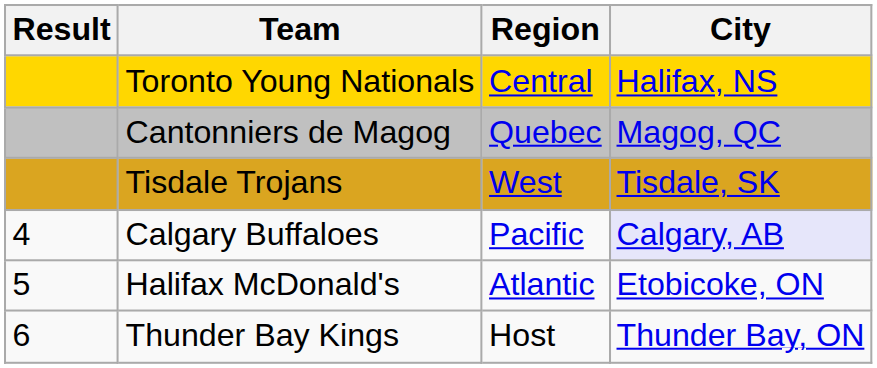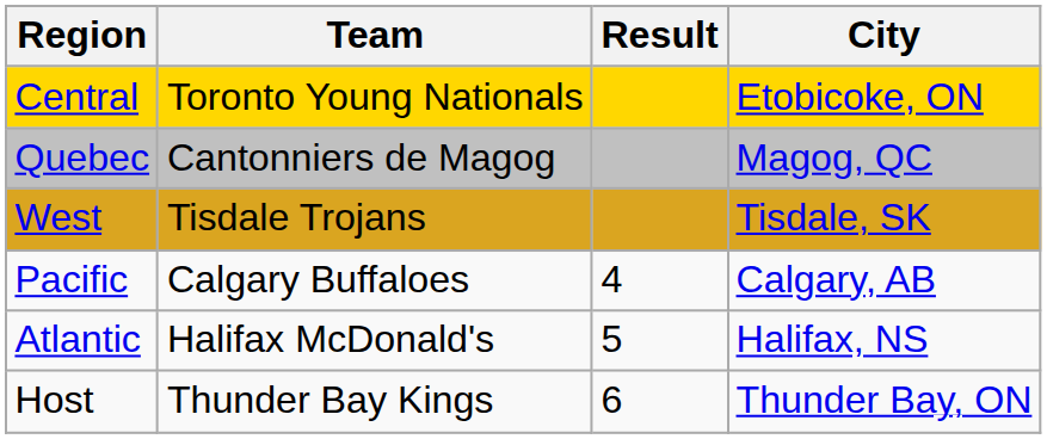 <table class="wikitable">
 <tr>
+<th>Region</th>
+<th>Team</th>
 <th>Result</th>
-<th>Team</th>
-<th>Region</th>
 <th>City</th>
 </tr>
 <tr bgcolor="gold">
+<td><a href='#'>Central</a></td>
+<td>Toronto Young Nationals</td>
 <td></td>
-<td>Toronto Young Nationals</td>
-<td><a href='#'>Central</a></td>
-<td><a href='#'>Halifax, NS</a></td>
+<td><a href='#'>Etobicoke, ON</a></td>
 </tr>
 <tr bgcolor="silver">
+<td><a href='#'>Quebec</a></td>
+<td>Cantonniers de Magog</td>
 <td></td>
-<td>Cantonniers de Magog</td>
-<td><a href='#'>Quebec</a></td>
 <td><a href='#'>Magog, QC</a></td>
 </tr>
 <tr bgcolor="goldenrod">
+<td><a href='#'>West</a></td>
+<td>Tisdale Trojans</td>
 <td></td>
-<td>Tisdale Trojans</td>
-<td><a href='#'>West</a></td>
 <td><a href='#'>Tisdale, SK</a></td>
 </tr>
 <tr>
+<td><a href='#'>Pacific</a></td>
+<td>Calgary Buffaloes</td>
 <td>4</td>
-<td>Calgary Buffaloes</td>
-<td><a href='#'>Pacific</a></td>
-<td style="background: lavender;"><a href='#'>Calgary, AB</a></td>
+<td><a href='#'>Calgary, AB</a></td>
 </tr>
 <tr>
+<td><a href='#'>Atlantic</a></td>
+<td>Halifax McDonald's</td>
 <td>5</td>
-<td>Halifax McDonald's</td>
-<td><a href='#'>Atlantic</a></td>
-<td><a href='#'>Etobicoke, ON</a></td>
+<td><a href='#'>Halifax, NS</a></td>
 </tr>
 <tr>
+<td>Host</td>
+<td>Thunder Bay Kings</td>
 <td>6</td>
-<td>Thunder Bay Kings</td>
-<td>Host</td>
 <td><a href='#'>Thunder Bay, ON</a></td>
 </tr>
 </table>
